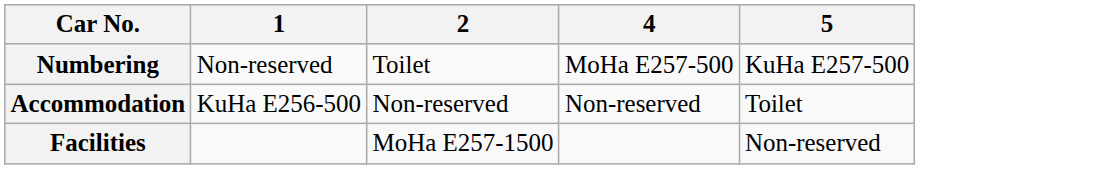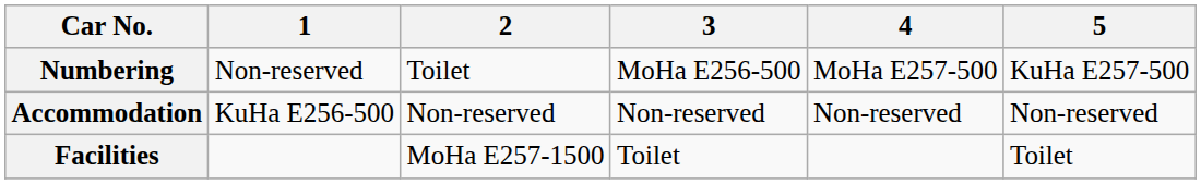 <table class="wikitable">
 <tr>
 <th>Car No.</th>
 <th>1</th>
 <th>2</th>
+<th>3</th>
 <th>4</th>
 <th>5</th>
 </tr>
 <tr>
 <th>Numbering</th>
 <td>Non-reserved</td>
 <td>Toilet</td>
+<td>MoHa E256-500</td>
 <td>MoHa E257-500</td>
 <td>KuHa E257-500</td>
 </tr>
 <tr>
 <th>Accommodation</th>
 <td>KuHa E256-500</td>
 <td>Non-reserved</td>
 <td>Non-reserved</td>
-<td>Toilet</td>
+<td>Non-reserved</td>
+<td>Non-reserved</td>
 </tr>
 <tr>
 <th>Facilities</th>
 <td></td>
 <td>MoHa E257-1500</td>
+<td>Toilet</td>
 <td></td>
-<td>Non-reserved</td>
+<td>Toilet</td>
 </tr>
 </table>
